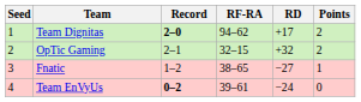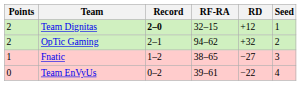 <table class="wikitable sortable" style=font-size:100%>
 <tr>
-<th width=30px>Seed</th>
+<th width=50px>Points</th>
 <th width=170px>Team</th>
 <th width=70px>Record</th>
 <th width=70px>RF-RA</th>
 <th width=50px>RD</th>
-<th width=50px>Points</th>
+<th width=30px>Seed</th>
 </tr>
 <tr style="background: #D0F0C0;">
-<td>1</td>
+<td>2</td>
 <td><a href='#'>Team Dignitas</a></td>
 <td><strong>2–0</strong></td>
-<td>94–62</td>
-<td>+17</td>
-<td>2</td>
+<td>32–15</td>
+<td>+12</td>
+<td>1</td>
 </tr>
 <tr style="background: #D0F0C0;">
 <td>2</td>
 <td><a href='#'>OpTic Gaming</a></td>
 <td>2–1</td>
-<td>32–15</td>
+<td>94–62</td>
 <td>+32</td>
 <td>2</td>
 </tr>
 <tr style="background: #FFCCCC;">
-<td>3</td>
+<td>1</td>
 <td><a href='#'>Fnatic</a></td>
 <td>1–2</td>
 <td>38–65</td>
 <td>−27</td>
-<td>1</td>
+<td>3</td>
 </tr>
 <tr style="background: #FFCCCC;">
+<td>0</td>
+<td><a href='#'>Team EnVyUs</a></td>
+<td>0–2</td>
+<td>39–61</td>
+<td>−22</td>
 <td>4</td>
-<td><a href='#'>Team EnVyUs</a></td>
-<td><strong>0–2</strong></td>
-<td>39–61</td>
-<td>−24</td>
-<td>0</td>
 </tr>
 </table>
